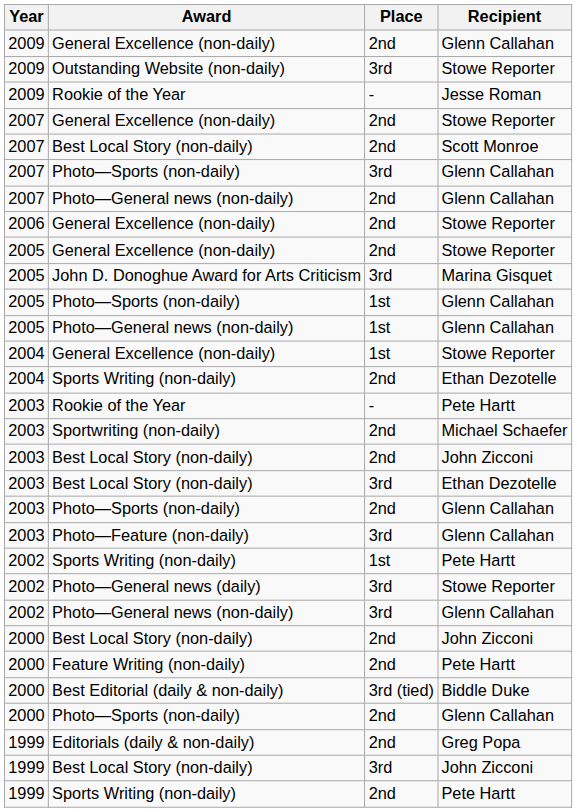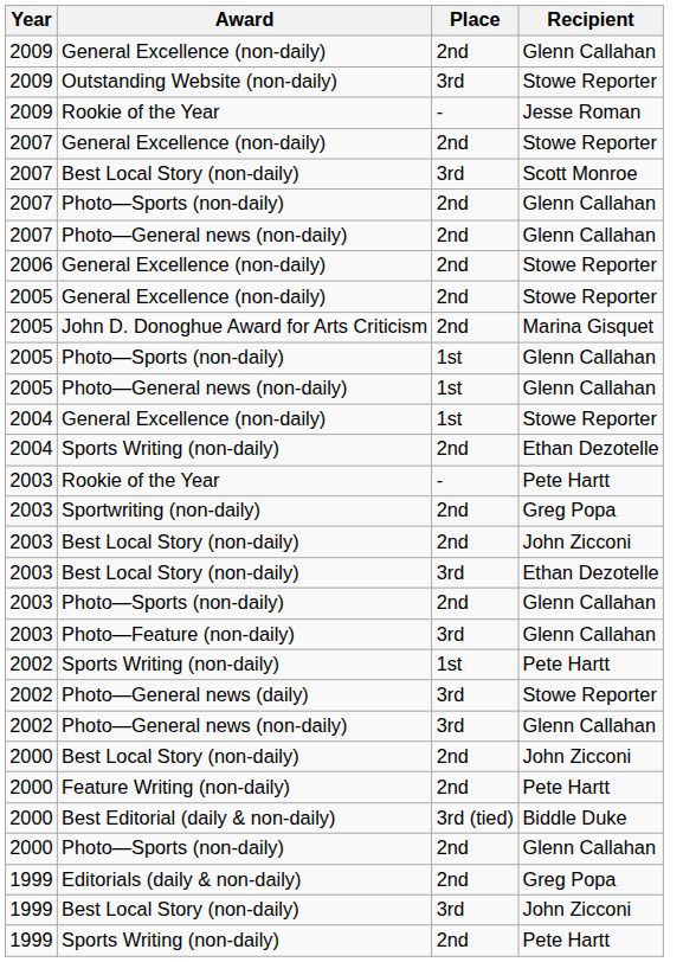 <table class="wikitable">
 <tr>
 <th>Year</th>
 <th>Award</th>
 <th>Place</th>
 <th>Recipient</th>
 </tr>
 <tr>
 <td>2009</td>
 <td>General Excellence (non-daily)</td>
 <td>2nd</td>
 <td>Glenn Callahan</td>
 </tr>
 <tr>
 <td>2009</td>
 <td>Outstanding Website (non-daily)</td>
 <td>3rd</td>
 <td>Stowe Reporter</td>
 </tr>
 <tr>
 <td>2009</td>
 <td>Rookie of the Year</td>
 <td>-</td>
 <td>Jesse Roman</td>
 </tr>
 <tr>
 <td>2007</td>
 <td>General Excellence (non-daily)</td>
 <td>2nd</td>
 <td>Stowe Reporter</td>
 </tr>
 <tr>
 <td>2007</td>
 <td>Best Local Story (non-daily)</td>
-<td>2nd</td>
+<td>3rd</td>
 <td>Scott Monroe</td>
 </tr>
 <tr>
 <td>2007</td>
 <td>Photo—Sports (non-daily)</td>
-<td>3rd</td>
+<td>2nd</td>
 <td>Glenn Callahan</td>
 </tr>
 <tr>
 <td>2007</td>
 <td>Photo—General news (non-daily)</td>
 <td>2nd</td>
 <td>Glenn Callahan</td>
 </tr>
 <tr>
 <td>2006</td>
 <td>General Excellence (non-daily)</td>
 <td>2nd</td>
 <td>Stowe Reporter</td>
 </tr>
 <tr>
 <td>2005</td>
 <td>General Excellence (non-daily)</td>
 <td>2nd</td>
 <td>Stowe Reporter</td>
 </tr>
 <tr>
 <td>2005</td>
 <td>John D. Donoghue Award for Arts Criticism</td>
-<td>3rd</td>
+<td>2nd</td>
 <td>Marina Gisquet</td>
 </tr>
 <tr>
 <td>2005</td>
 <td>Photo—Sports (non-daily)</td>
 <td>1st</td>
 <td>Glenn Callahan</td>
 </tr>
 <tr>
 <td>2005</td>
 <td>Photo—General news (non-daily)</td>
 <td>1st</td>
 <td>Glenn Callahan</td>
 </tr>
 <tr>
 <td>2004</td>
 <td>General Excellence (non-daily)</td>
 <td>1st</td>
 <td>Stowe Reporter</td>
 </tr>
 <tr>
 <td>2004</td>
 <td>Sports Writing (non-daily)</td>
 <td>2nd</td>
 <td>Ethan Dezotelle</td>
 </tr>
 <tr>
 <td>2003</td>
 <td>Rookie of the Year</td>
 <td>-</td>
 <td>Pete Hartt</td>
 </tr>
 <tr>
 <td>2003</td>
 <td>Sportwriting (non-daily)</td>
 <td>2nd</td>
-<td>Michael Schaefer</td>
+<td>Greg Popa</td>
 </tr>
 <tr>
 <td>2003</td>
 <td>Best Local Story (non-daily)</td>
 <td>2nd</td>
 <td>John Zicconi</td>
 </tr>
 <tr>
 <td>2003</td>
 <td>Best Local Story (non-daily)</td>
 <td>3rd</td>
 <td>Ethan Dezotelle</td>
 </tr>
 <tr>
 <td>2003</td>
 <td>Photo—Sports (non-daily)</td>
 <td>2nd</td>
 <td>Glenn Callahan</td>
 </tr>
 <tr>
 <td>2003</td>
 <td>Photo—Feature (non-daily)</td>
 <td>3rd</td>
 <td>Glenn Callahan</td>
 </tr>
 <tr>
 <td>2002</td>
 <td>Sports Writing (non-daily)</td>
 <td>1st</td>
 <td>Pete Hartt</td>
 </tr>
 <tr>
 <td>2002</td>
 <td>Photo—General news (daily)</td>
 <td>3rd</td>
 <td>Stowe Reporter</td>
 </tr>
 <tr>
 <td>2002</td>
 <td>Photo—General news (non-daily)</td>
 <td>3rd</td>
 <td>Glenn Callahan</td>
 </tr>
 <tr>
 <td>2000</td>
 <td>Best Local Story (non-daily)</td>
 <td>2nd</td>
 <td>John Zicconi</td>
 </tr>
 <tr>
 <td>2000</td>
 <td>Feature Writing (non-daily)</td>
 <td>2nd</td>
 <td>Pete Hartt</td>
 </tr>
 <tr>
 <td>2000</td>
 <td>Best Editorial (daily & non-daily)</td>
 <td>3rd (tied)</td>
 <td>Biddle Duke</td>
 </tr>
 <tr>
 <td>2000</td>
 <td>Photo—Sports (non-daily)</td>
 <td>2nd</td>
 <td>Glenn Callahan</td>
 </tr>
 <tr>
 <td>1999</td>
 <td>Editorials (daily & non-daily)</td>
 <td>2nd</td>
 <td>Greg Popa</td>
 </tr>
 <tr>
 <td>1999</td>
 <td>Best Local Story (non-daily)</td>
 <td>3rd</td>
 <td>John Zicconi</td>
 </tr>
 <tr>
 <td>1999</td>
 <td>Sports Writing (non-daily)</td>
 <td>2nd</td>
 <td>Pete Hartt</td>
 </tr>
 </table>
